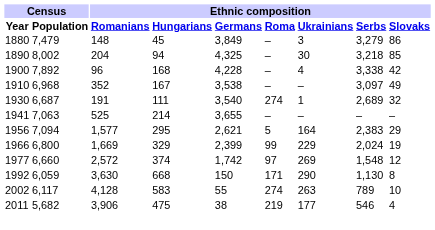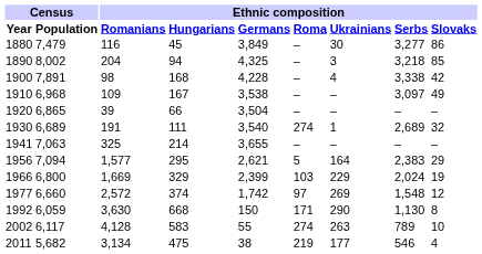 <table class="toccolours">
 <tr>
 <th align="center" colspan="2" style="background:#ccccff;">Census</th>
 <th align="center" colspan="7" style="background:#ccccff;">Ethnic composition</th>
 </tr>
 <tr>
 <th>Year</th>
 <th>Population</th>
 <th><a href='#'>Romanians</a></th>
 <th><a href='#'>Hungarians</a></th>
 <th><a href='#'>Germans</a></th>
 <th><a href='#'>Roma</a></th>
 <th><a href='#'>Ukrainians</a></th>
 <th><a href='#'>Serbs</a></th>
 <th><a href='#'>Slovaks</a></th>
 </tr>
 <tr>
 <td>1880</td>
 <td>7,479</td>
-<td>148</td>
+<td>116</td>
 <td>45</td>
 <td>3,849</td>
 <td>–</td>
-<td>3</td>
-<td>3,279</td>
+<td>30</td>
+<td>3,277</td>
 <td>86</td>
 </tr>
 <tr>
 <td>1890</td>
 <td>8,002</td>
 <td>204</td>
 <td>94</td>
 <td>4,325</td>
 <td>–</td>
-<td>30</td>
+<td>3</td>
 <td>3,218</td>
 <td>85</td>
 </tr>
 <tr>
 <td>1900</td>
-<td>7,892</td>
-<td>96</td>
+<td>7,891</td>
+<td>98</td>
 <td>168</td>
 <td>4,228</td>
 <td>–</td>
 <td>4</td>
 <td>3,338</td>
 <td>42</td>
 </tr>
 <tr>
 <td>1910</td>
 <td>6,968</td>
-<td>352</td>
+<td>109</td>
 <td>167</td>
 <td>3,538</td>
 <td>–</td>
 <td>–</td>
 <td>3,097</td>
 <td>49</td>
 </tr>
 <tr>
+<td>1920</td>
+<td>6,865</td>
+<td>39</td>
+<td>66</td>
+<td>3,504</td>
+<td>–</td>
+<td>–</td>
+<td>–</td>
+<td>–</td>
+</tr>
+<tr>
 <td>1930</td>
-<td>6,687</td>
+<td>6,689</td>
 <td>191</td>
 <td>111</td>
 <td>3,540</td>
 <td>274</td>
 <td>1</td>
 <td>2,689</td>
 <td>32</td>
 </tr>
 <tr>
 <td>1941</td>
 <td>7,063</td>
-<td>525</td>
+<td>325</td>
 <td>214</td>
 <td>3,655</td>
 <td>–</td>
 <td>–</td>
 <td>–</td>
 <td>–</td>
 </tr>
 <tr>
 <td>1956</td>
 <td>7,094</td>
 <td>1,577</td>
 <td>295</td>
 <td>2,621</td>
 <td>5</td>
 <td>164</td>
 <td>2,383</td>
 <td>29</td>
 </tr>
 <tr>
 <td>1966</td>
 <td>6,800</td>
 <td>1,669</td>
 <td>329</td>
 <td>2,399</td>
-<td>99</td>
+<td>103</td>
 <td>229</td>
 <td>2,024</td>
 <td>19</td>
 </tr>
 <tr>
 <td>1977</td>
 <td>6,660</td>
 <td>2,572</td>
 <td>374</td>
 <td>1,742</td>
 <td>97</td>
 <td>269</td>
 <td>1,548</td>
 <td>12</td>
 </tr>
 <tr>
 <td>1992</td>
 <td>6,059</td>
 <td>3,630</td>
 <td>668</td>
 <td>150</td>
 <td>171</td>
 <td>290</td>
 <td>1,130</td>
 <td>8</td>
 </tr>
 <tr>
 <td>2002</td>
 <td>6,117</td>
 <td>4,128</td>
 <td>583</td>
 <td>55</td>
 <td>274</td>
 <td>263</td>
 <td>789</td>
 <td>10</td>
 </tr>
 <tr>
 <td>2011</td>
 <td>5,682</td>
-<td>3,906</td>
+<td>3,134</td>
 <td>475</td>
 <td>38</td>
 <td>219</td>
 <td>177</td>
 <td>546</td>
 <td>4</td>
 </tr>
 </table>
